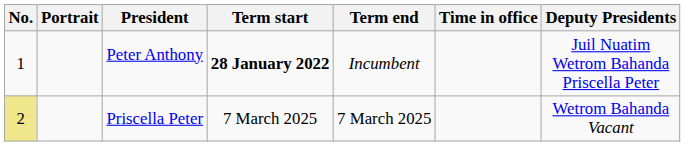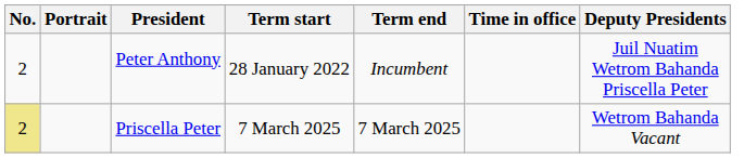 <table class="wikitable" style="text-align: center;">
 <tr>
 <th>No.</th>
 <th>Portrait</th>
 <th>President</th>
 <th>Term start</th>
 <th>Term end</th>
 <th>Time in office</th>
 <th>Deputy Presidents</th>
 </tr>
 <tr>
-<td>1</td>
+<td>2</td>
 <td></td>
 <td><a href='#'>Peter Anthony</a> <br>  <br> </td>
-<td><strong>28 January 2022</strong></td>
+<td>28 January 2022</td>
 <td><em>Incumbent</em></td>
 <td></td>
 <td><a href='#'>Juil Nuatim</a>  <br> <a href='#'>Wetrom Bahanda</a>  <br> <a href='#'>Priscella Peter</a> </td>
 </tr>
 <tr>
 <td style="background: khaki;">2</td>
 <td></td>
 <td><a href='#'>Priscella Peter</a> <br> </td>
 <td>7 March 2025</td>
 <td>7 March 2025</td>
 <td></td>
 <td><a href='#'>Wetrom Bahanda</a>  <br> <em>Vacant</em> </td>
 </tr>
 </table>
